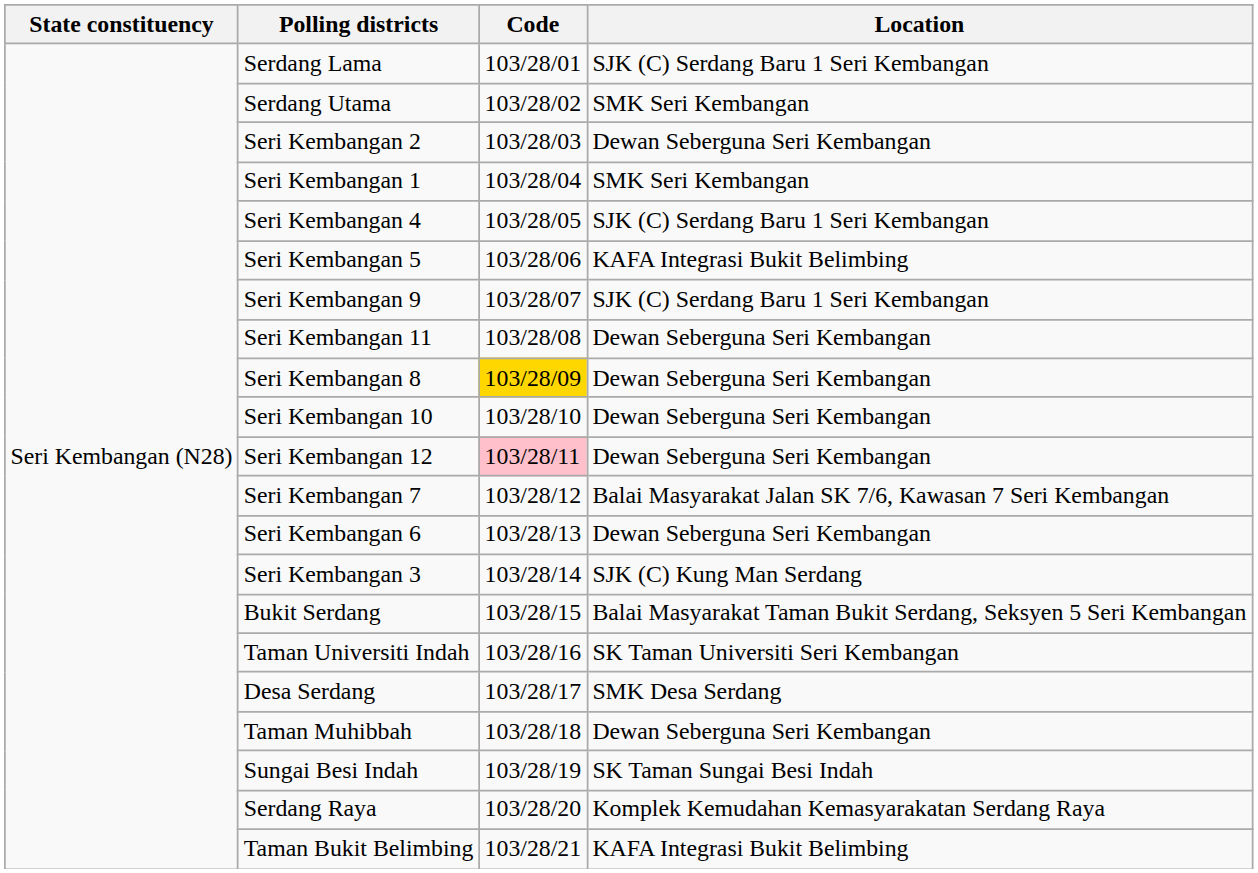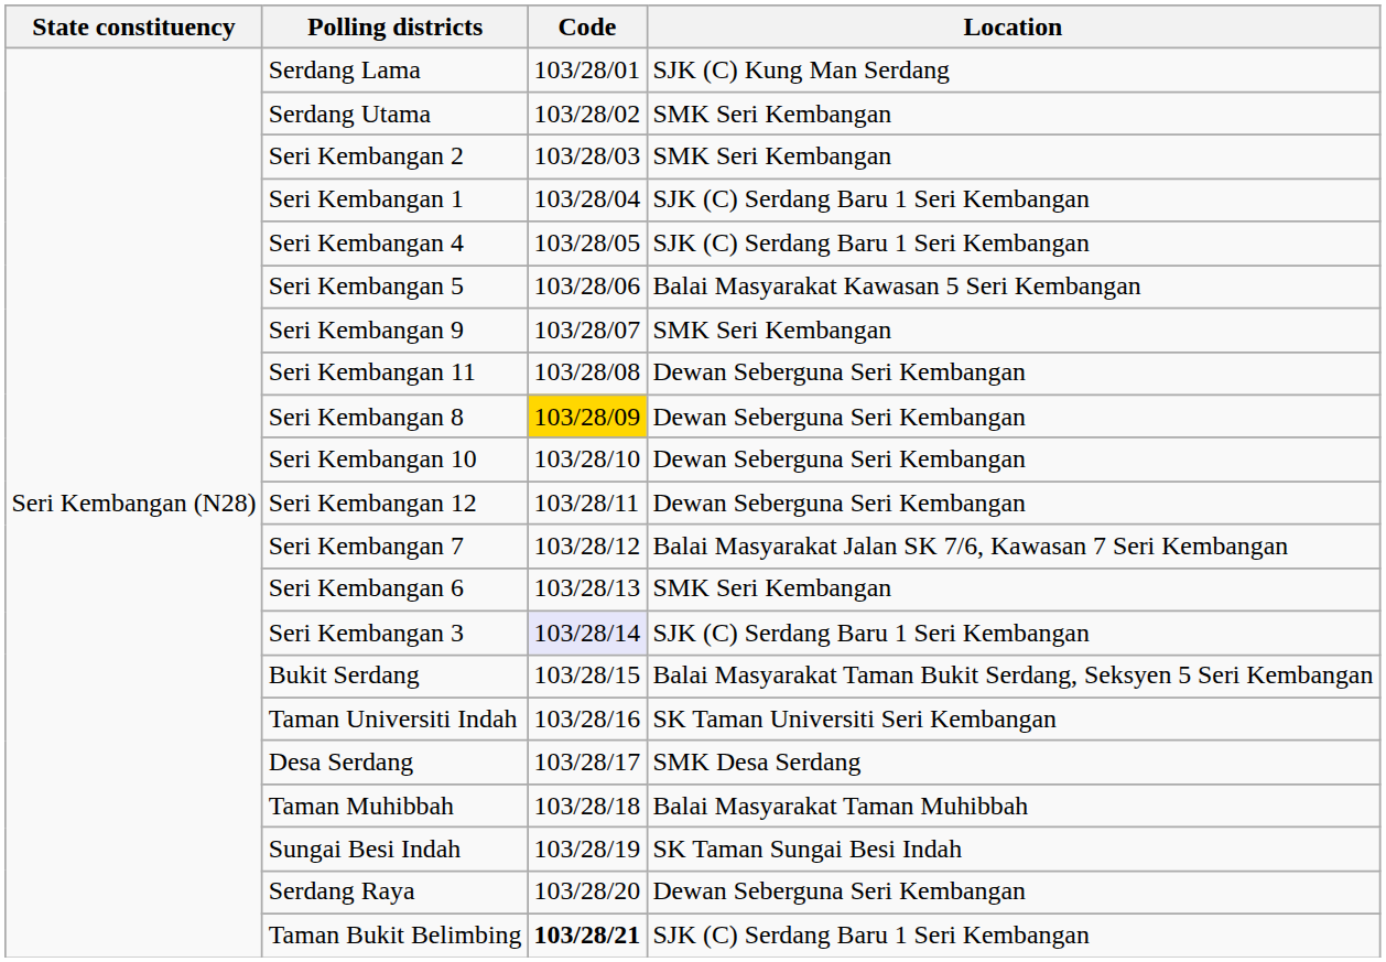 <table class="wikitable sortable mw-collapsible" style="white-space:nowrap;font-size:85%">
 <tr>
 <th>State constituency</th>
 <th>Polling districts</th>
 <th>Code</th>
 <th>Location</th>
 </tr>
 <tr>
 <td rowspan="21">Seri Kembangan (N28)</td>
 <td>Serdang Lama</td>
 <td>103/28/01</td>
-<td>SJK (C) Serdang Baru 1 Seri Kembangan</td>
+<td>SJK (C) Kung Man Serdang</td>
 </tr>
 <tr>
 <td>Serdang Utama</td>
 <td>103/28/02</td>
 <td>SMK Seri Kembangan</td>
 </tr>
 <tr>
 <td>Seri Kembangan 2</td>
 <td>103/28/03</td>
-<td>Dewan Seberguna Seri Kembangan</td>
+<td>SMK Seri Kembangan</td>
 </tr>
 <tr>
 <td>Seri Kembangan 1</td>
 <td>103/28/04</td>
-<td>SMK Seri Kembangan</td>
+<td>SJK (C) Serdang Baru 1 Seri Kembangan</td>
 </tr>
 <tr>
 <td>Seri Kembangan 4</td>
 <td>103/28/05</td>
 <td>SJK (C) Serdang Baru 1 Seri Kembangan</td>
 </tr>
 <tr>
 <td>Seri Kembangan 5</td>
 <td>103/28/06</td>
-<td>KAFA Integrasi Bukit Belimbing</td>
+<td>Balai Masyarakat Kawasan 5 Seri Kembangan</td>
 </tr>
 <tr>
 <td>Seri Kembangan 9</td>
 <td>103/28/07</td>
-<td>SJK (C) Serdang Baru 1 Seri Kembangan</td>
+<td>SMK Seri Kembangan</td>
 </tr>
 <tr>
 <td>Seri Kembangan 11</td>
 <td>103/28/08</td>
 <td>Dewan Seberguna Seri Kembangan</td>
 </tr>
 <tr>
 <td>Seri Kembangan 8</td>
 <td style="background: gold;">103/28/09</td>
 <td>Dewan Seberguna Seri Kembangan</td>
 </tr>
 <tr>
 <td>Seri Kembangan 10</td>
 <td>103/28/10</td>
 <td>Dewan Seberguna Seri Kembangan</td>
 </tr>
 <tr>
 <td>Seri Kembangan 12</td>
-<td style="background: pink;">103/28/11</td>
+<td>103/28/11</td>
 <td>Dewan Seberguna Seri Kembangan</td>
 </tr>
 <tr>
 <td>Seri Kembangan 7</td>
 <td>103/28/12</td>
 <td>Balai Masyarakat Jalan SK 7/6, Kawasan 7 Seri Kembangan</td>
 </tr>
 <tr>
 <td>Seri Kembangan 6</td>
 <td>103/28/13</td>
-<td>Dewan Seberguna Seri Kembangan</td>
+<td>SMK Seri Kembangan</td>
 </tr>
 <tr>
 <td>Seri Kembangan 3</td>
-<td>103/28/14</td>
-<td>SJK (C) Kung Man Serdang</td>
+<td style="background: lavender;">103/28/14</td>
+<td>SJK (C) Serdang Baru 1 Seri Kembangan</td>
 </tr>
 <tr>
 <td>Bukit Serdang</td>
 <td>103/28/15</td>
 <td>Balai Masyarakat Taman Bukit Serdang, Seksyen 5 Seri Kembangan</td>
 </tr>
 <tr>
 <td>Taman Universiti Indah</td>
 <td>103/28/16</td>
 <td>SK Taman Universiti Seri Kembangan</td>
 </tr>
 <tr>
 <td>Desa Serdang</td>
 <td>103/28/17</td>
 <td>SMK Desa Serdang</td>
 </tr>
 <tr>
 <td>Taman Muhibbah</td>
 <td>103/28/18</td>
-<td>Dewan Seberguna Seri Kembangan</td>
+<td>Balai Masyarakat Taman Muhibbah</td>
 </tr>
 <tr>
 <td>Sungai Besi Indah</td>
 <td>103/28/19</td>
 <td>SK Taman Sungai Besi Indah</td>
 </tr>
 <tr>
 <td>Serdang Raya</td>
 <td>103/28/20</td>
-<td>Komplek Kemudahan Kemasyarakatan Serdang Raya</td>
+<td>Dewan Seberguna Seri Kembangan</td>
 </tr>
 <tr>
 <td>Taman Bukit Belimbing</td>
-<td>103/28/21</td>
-<td>KAFA Integrasi Bukit Belimbing</td>
+<td><strong>103/28/21</strong></td>
+<td>SJK (C) Serdang Baru 1 Seri Kembangan</td>
 </tr>
 </table>
